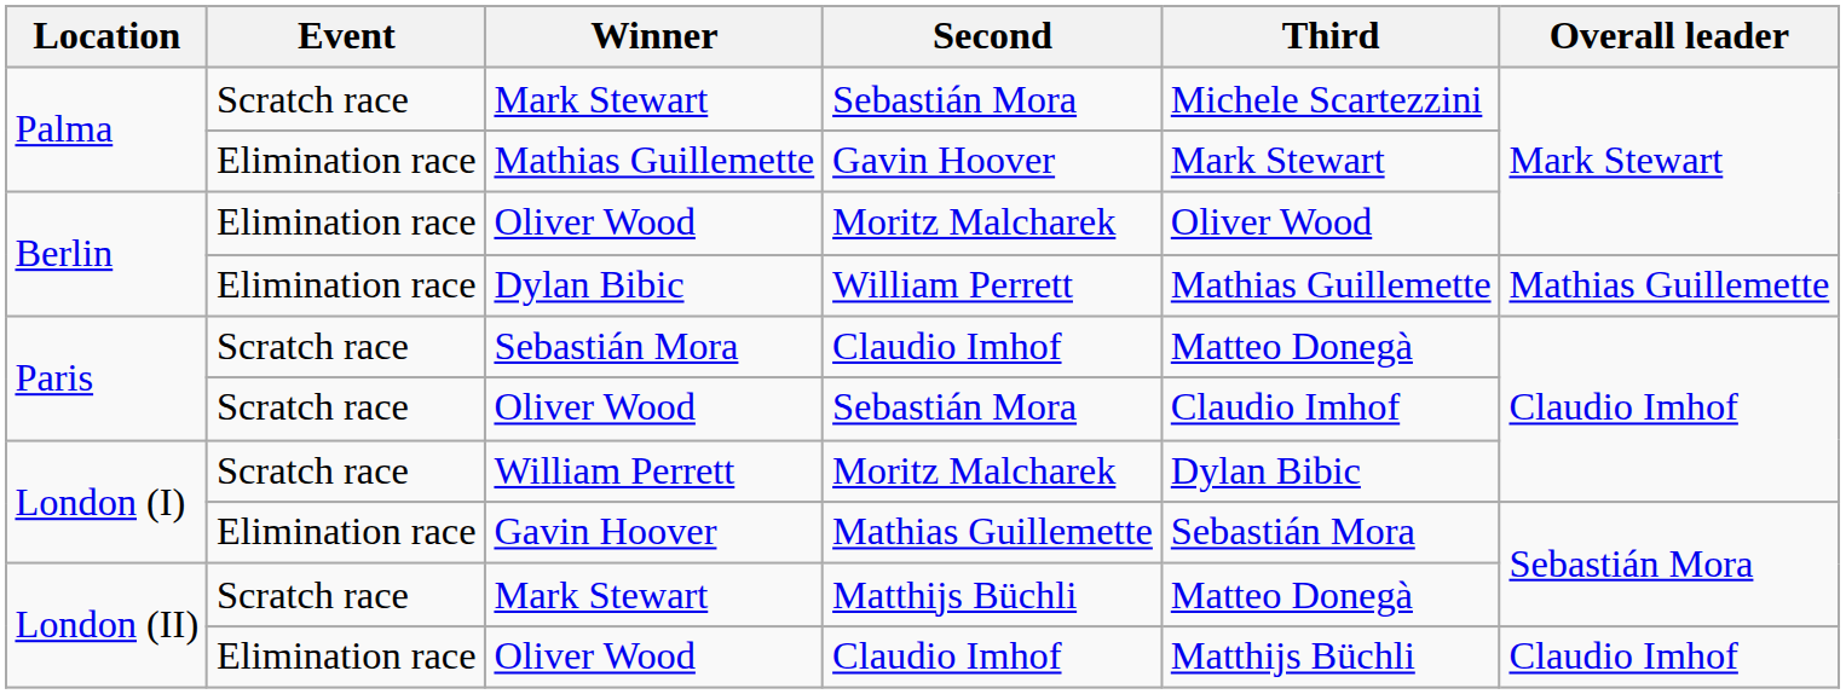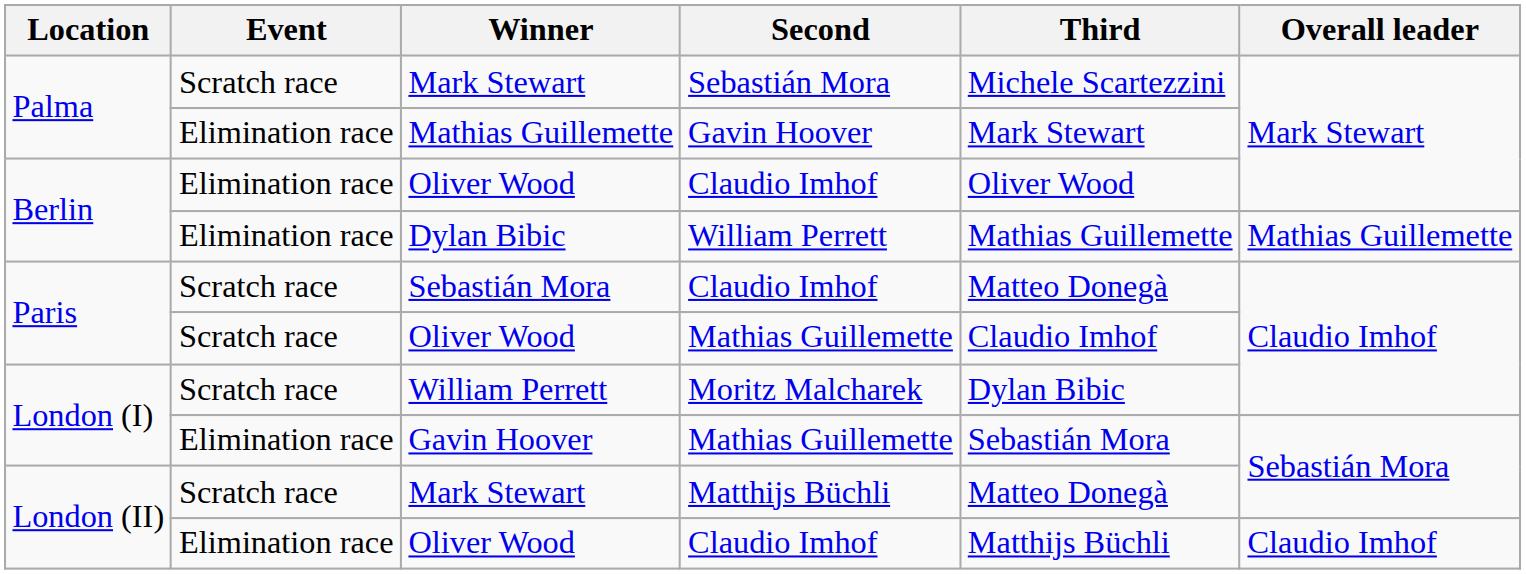 <table class="wikitable">
 <tr>
 <th>Location</th>
 <th>Event</th>
 <th>Winner</th>
 <th>Second</th>
 <th>Third</th>
 <th>Overall leader</th>
 </tr>
 <tr>
 <td rowspan=2><a href='#'>Palma</a></td>
 <td>Scratch race</td>
 <td> <a href='#'>Mark Stewart</a></td>
 <td> <a href='#'>Sebastián Mora</a></td>
 <td> <a href='#'>Michele Scartezzini</a></td>
 <td rowspan=3> <a href='#'>Mark Stewart</a></td>
 </tr>
 <tr>
 <td>Elimination race</td>
 <td> <a href='#'>Mathias Guillemette</a></td>
 <td> <a href='#'>Gavin Hoover</a></td>
 <td> <a href='#'>Mark Stewart</a></td>
 </tr>
 <tr>
 <td rowspan=2><a href='#'>Berlin</a></td>
 <td>Elimination race</td>
 <td> <a href='#'>Oliver Wood</a></td>
-<td> <a href='#'>Moritz Malcharek</a></td>
+<td> <a href='#'>Claudio Imhof</a></td>
 <td> <a href='#'>Oliver Wood</a></td>
 </tr>
 <tr>
 <td>Elimination race</td>
 <td> <a href='#'>Dylan Bibic</a></td>
 <td> <a href='#'>William Perrett</a></td>
 <td> <a href='#'>Mathias Guillemette</a></td>
 <td> <a href='#'>Mathias Guillemette</a></td>
 </tr>
 <tr>
 <td rowspan=2><a href='#'>Paris</a></td>
 <td>Scratch race</td>
 <td> <a href='#'>Sebastián Mora</a></td>
 <td> <a href='#'>Claudio Imhof</a></td>
 <td> <a href='#'>Matteo Donegà</a></td>
 <td rowspan=3> <a href='#'>Claudio Imhof</a></td>
 </tr>
 <tr>
 <td>Scratch race</td>
 <td> <a href='#'>Oliver Wood</a></td>
-<td> <a href='#'>Sebastián Mora</a></td>
+<td> <a href='#'>Mathias Guillemette</a></td>
 <td> <a href='#'>Claudio Imhof</a></td>
 </tr>
 <tr>
 <td rowspan=2><a href='#'>London</a> (I)</td>
 <td>Scratch race</td>
 <td> <a href='#'>William Perrett</a></td>
 <td> <a href='#'>Moritz Malcharek</a></td>
 <td> <a href='#'>Dylan Bibic</a></td>
 </tr>
 <tr>
 <td>Elimination race</td>
 <td> <a href='#'>Gavin Hoover</a></td>
 <td> <a href='#'>Mathias Guillemette</a></td>
 <td> <a href='#'>Sebastián Mora</a></td>
 <td rowspan=2> <a href='#'>Sebastián Mora</a></td>
 </tr>
 <tr>
 <td rowspan=2><a href='#'>London</a> (II)</td>
 <td>Scratch race</td>
 <td> <a href='#'>Mark Stewart</a></td>
 <td> <a href='#'>Matthijs Büchli</a></td>
 <td> <a href='#'>Matteo Donegà</a></td>
 </tr>
 <tr>
 <td>Elimination race</td>
 <td> <a href='#'>Oliver Wood</a></td>
 <td> <a href='#'>Claudio Imhof</a></td>
 <td> <a href='#'>Matthijs Büchli</a></td>
 <td> <a href='#'>Claudio Imhof</a></td>
 </tr>
 </table>
